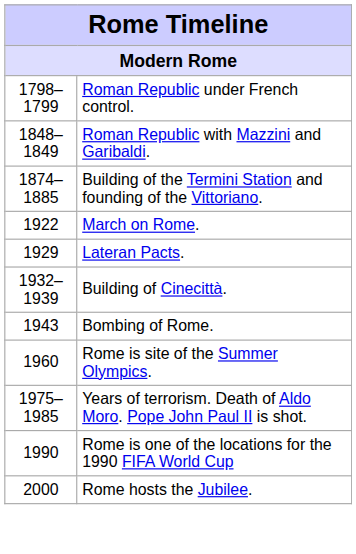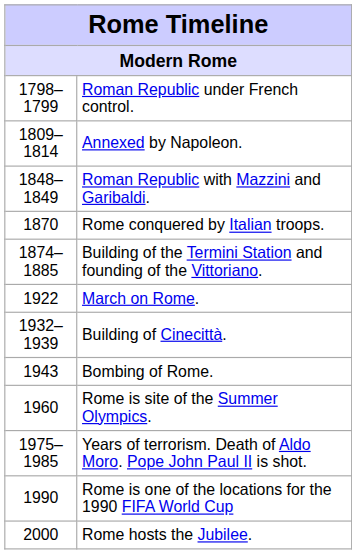 <table border="1" cellpadding="4" cellspacing="0" style="float:right; width:300px; margin:0.5em 0 1em 1em; background:White; border:1px #aaa solid; border-collapse:collapse; font-size:95%;">
 <tr>
 <th colspan="2" style="background:#ccf; text-align:center;"><big><big>Rome Timeline</big></big></th>
 </tr>
 <tr>
 <th colspan="2" style="background:#ddf; text-align:center;"><strong>Modern Rome</strong></th>
 </tr>
 <tr>
 <td style="font-size:90%; text-align:center;">1798–1799</td>
 <td style="font-size: 90%;"><a href='#'>Roman Republic</a> under French control.</td>
 </tr>
 <tr>
+<td style="font-size:90%; text-align:center;">1809–1814</td>
+<td style="font-size: 90%;"><a href='#'>Annexed</a> by Napoleon.</td>
+</tr>
+<tr>
 <td style="font-size:90%; text-align:center;">1848–1849</td>
 <td style="font-size: 90%;"><a href='#'>Roman Republic</a> with <a href='#'>Mazzini</a> and <a href='#'>Garibaldi</a>.</td>
+</tr>
+<tr>
+<td style="font-size:90%; text-align:center;">1870</td>
+<td style="font-size: 90%;">Rome conquered by <a href='#'>Italian</a> troops.</td>
 </tr>
 <tr>
 <td style="font-size:90%; text-align:center;">1874–1885</td>
 <td style="font-size: 90%;">Building of the <a href='#'>Termini Station</a> and founding of the <a href='#'>Vittoriano</a>.</td>
 </tr>
 <tr>
 <td style="font-size:90%; text-align:center;">1922</td>
 <td style="font-size: 90%;"><a href='#'>March on Rome</a>.</td>
-</tr>
-<tr>
-<td style="font-size:90%; text-align:center;">1929</td>
-<td style="font-size: 90%;"><a href='#'>Lateran Pacts</a>.</td>
 </tr>
 <tr>
 <td style="font-size:90%; text-align:center;">1932–1939</td>
 <td style="font-size: 90%;">Building of <a href='#'>Cinecittà</a>.</td>
 </tr>
 <tr>
 <td style="font-size:90%; text-align:center;">1943</td>
 <td style="font-size: 90%;">Bombing of Rome.</td>
 </tr>
 <tr>
 <td style="font-size:90%; text-align:center;">1960</td>
 <td style="font-size: 90%;">Rome is site of the <a href='#'>Summer Olympics</a>.</td>
 </tr>
 <tr>
 <td style="font-size:90%; text-align:center;">1975–1985</td>
 <td style="font-size: 90%;">Years of terrorism. Death of <a href='#'>Aldo Moro</a>. <a href='#'>Pope John Paul II</a> is shot.</td>
 </tr>
 <tr>
 <td style="font-size:90%; text-align:center;">1990</td>
 <td style="font-size: 90%;">Rome is one of the locations for the 1990 <a href='#'>FIFA World Cup</a></td>
 </tr>
 <tr>
 <td style="font-size:90%; text-align:center;">2000</td>
 <td style="font-size: 90%;">Rome hosts the <a href='#'>Jubilee</a>.</td>
 </tr>
 </table>
